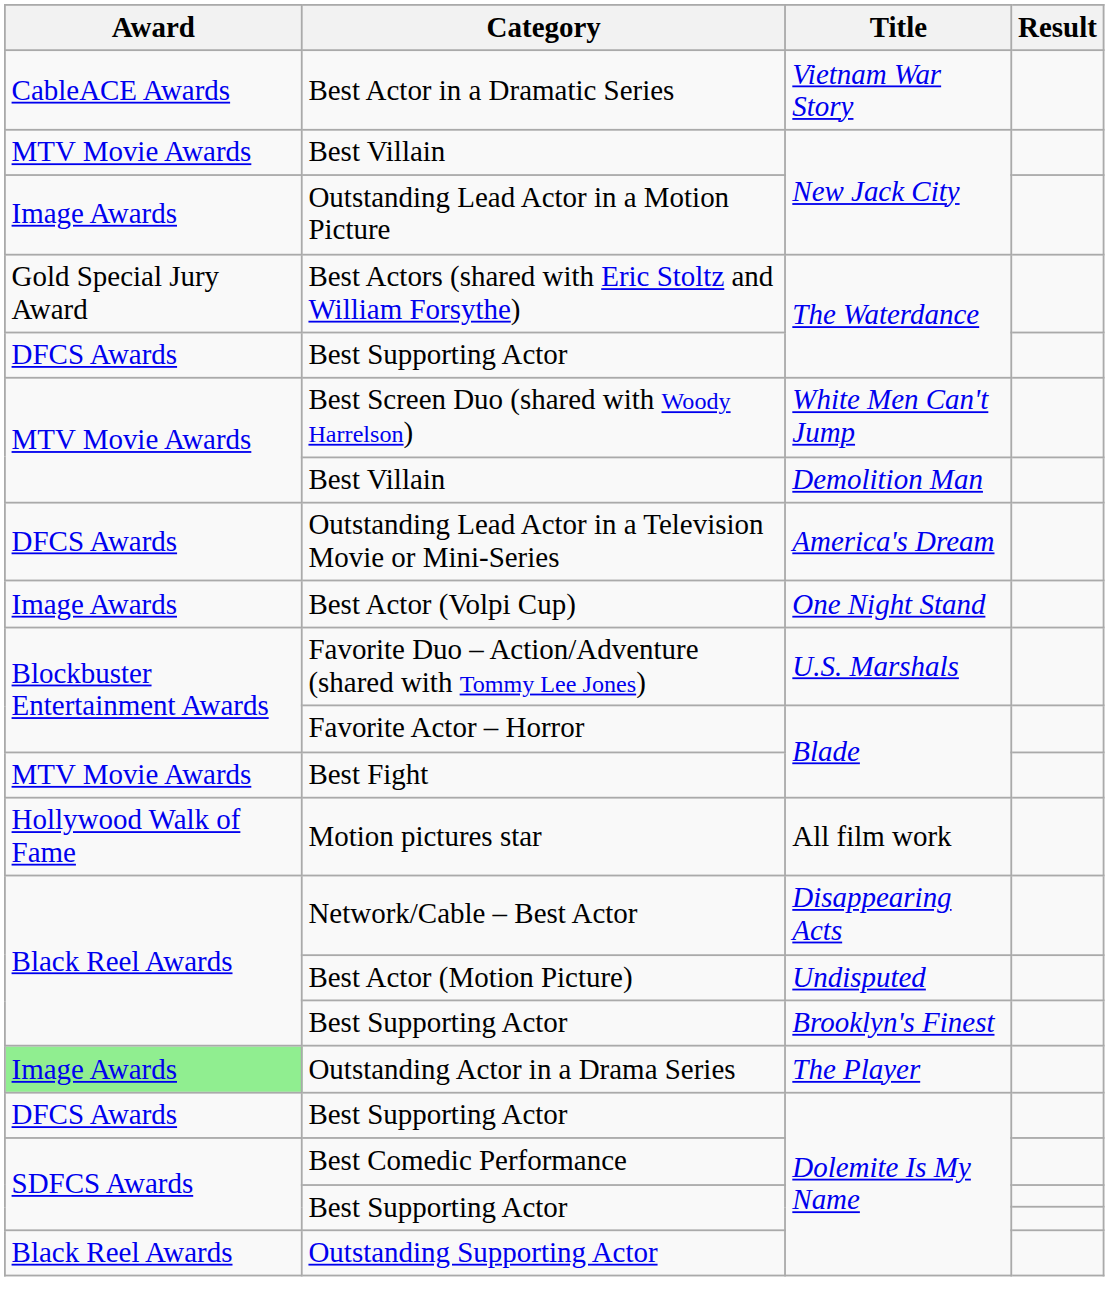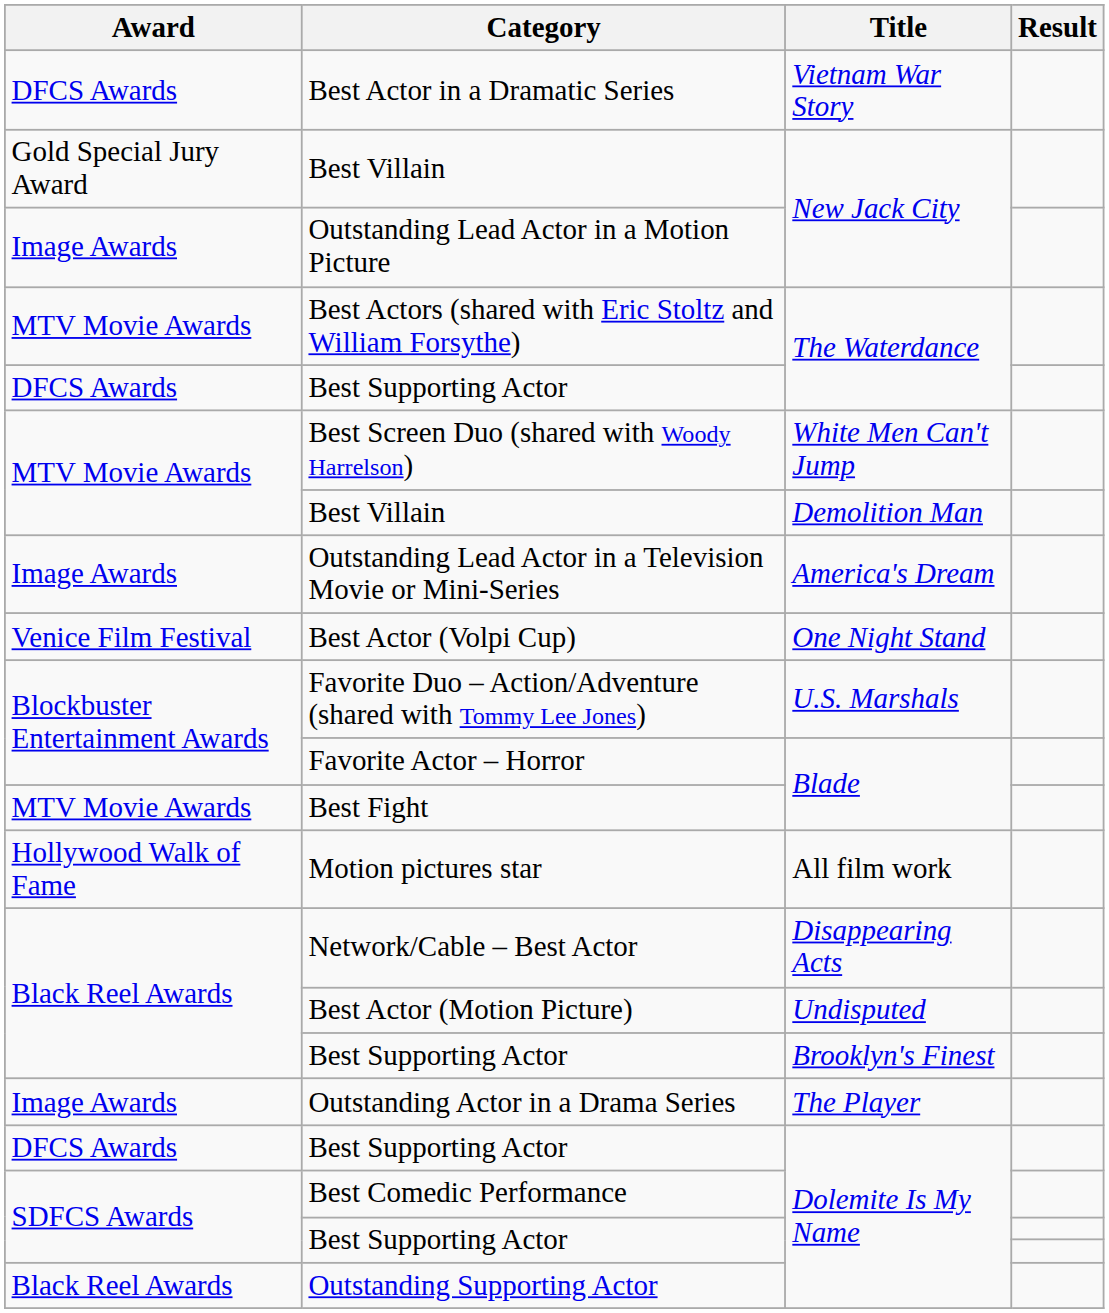 <table class = "wikitable sortable">
 <tr>
 <th>Award</th>
 <th>Category</th>
 <th>Title</th>
 <th>Result</th>
 </tr>
 <tr>
-<td><a href='#'>CableACE Awards</a></td>
+<td><a href='#'>DFCS Awards</a></td>
 <td>Best Actor in a Dramatic Series</td>
 <td><em><a href='#'>Vietnam War Story</a></em></td>
 <td></td>
 </tr>
 <tr>
-<td><a href='#'>MTV Movie Awards</a></td>
+<td>Gold Special Jury Award</td>
 <td>Best Villain</td>
 <td rowspan="2"><em><a href='#'>New Jack City</a></em></td>
 <td></td>
 </tr>
 <tr>
 <td><a href='#'>Image Awards</a></td>
 <td>Outstanding Lead Actor in a Motion Picture</td>
 <td></td>
 </tr>
 <tr>
-<td>Gold Special Jury Award</td>
+<td><a href='#'>MTV Movie Awards</a></td>
 <td>Best Actors (shared with <a href='#'>Eric Stoltz</a> and <a href='#'>William Forsythe</a>)</td>
 <td rowspan="2"><em><a href='#'>The Waterdance</a></em></td>
 <td></td>
 </tr>
 <tr>
 <td><a href='#'>DFCS Awards</a></td>
 <td>Best Supporting Actor</td>
 <td></td>
 </tr>
 <tr>
 <td rowspan="2"><a href='#'>MTV Movie Awards</a></td>
 <td>Best Screen Duo (shared with <small><a href='#'>Woody Harrelson</a></small>)</td>
 <td><em><a href='#'>White Men Can't Jump</a></em></td>
 <td></td>
 </tr>
 <tr>
 <td>Best Villain</td>
 <td><em><a href='#'>Demolition Man</a></em></td>
 <td></td>
 </tr>
 <tr>
-<td><a href='#'>DFCS Awards</a></td>
+<td><a href='#'>Image Awards</a></td>
 <td>Outstanding Lead Actor in a Television Movie or Mini-Series</td>
 <td><em><a href='#'>America's Dream</a></em></td>
 <td></td>
 </tr>
 <tr>
-<td><a href='#'>Image Awards</a></td>
+<td><a href='#'>Venice Film Festival</a></td>
 <td>Best Actor (Volpi Cup)</td>
 <td><em><a href='#'>One Night Stand</a></em></td>
 <td></td>
 </tr>
 <tr>
 <td rowspan="2"><a href='#'>Blockbuster Entertainment Awards</a></td>
 <td>Favorite Duo – Action/Adventure (shared with <small><a href='#'>Tommy Lee Jones</a></small>)</td>
 <td><em><a href='#'>U.S. Marshals</a></em></td>
 <td></td>
 </tr>
 <tr>
 <td>Favorite Actor – Horror</td>
 <td rowspan="2"><em><a href='#'>Blade</a></em></td>
 <td></td>
 </tr>
 <tr>
 <td><a href='#'>MTV Movie Awards</a></td>
 <td>Best Fight</td>
 <td></td>
 </tr>
 <tr>
 <td><a href='#'>Hollywood Walk of Fame</a></td>
 <td>Motion pictures star</td>
 <td>All film work</td>
 <td></td>
 </tr>
 <tr>
 <td rowspan="3"><a href='#'>Black Reel Awards</a></td>
 <td>Network/Cable – Best Actor</td>
 <td><em><a href='#'>Disappearing Acts</a></em></td>
 <td></td>
 </tr>
 <tr>
 <td>Best Actor (Motion Picture)</td>
 <td><em><a href='#'>Undisputed</a></em></td>
 <td></td>
 </tr>
 <tr>
 <td>Best Supporting Actor</td>
 <td><em><a href='#'>Brooklyn's Finest</a></em></td>
 <td></td>
 </tr>
 <tr>
-<td style="background: lightgreen;"><a href='#'>Image Awards</a></td>
+<td><a href='#'>Image Awards</a></td>
 <td>Outstanding Actor in a Drama Series</td>
 <td><em><a href='#'>The Player</a></em></td>
 <td></td>
 </tr>
 <tr>
 <td><a href='#'>DFCS Awards</a></td>
 <td>Best Supporting Actor</td>
 <td rowspan="5"><em><a href='#'>Dolemite Is My Name</a></em></td>
 <td></td>
 </tr>
 <tr>
 <td rowspan="3"><a href='#'>SDFCS Awards</a></td>
 <td>Best Comedic Performance</td>
 <td></td>
 </tr>
 <tr>
 <td rowspan="2">Best Supporting Actor</td>
 <td></td>
 </tr>
 <tr>
 <td></td>
 </tr>
 <tr>
 <td><a href='#'>Black Reel Awards</a></td>
 <td><a href='#'>Outstanding Supporting Actor</a></td>
 <td></td>
 </tr>
 </table>
